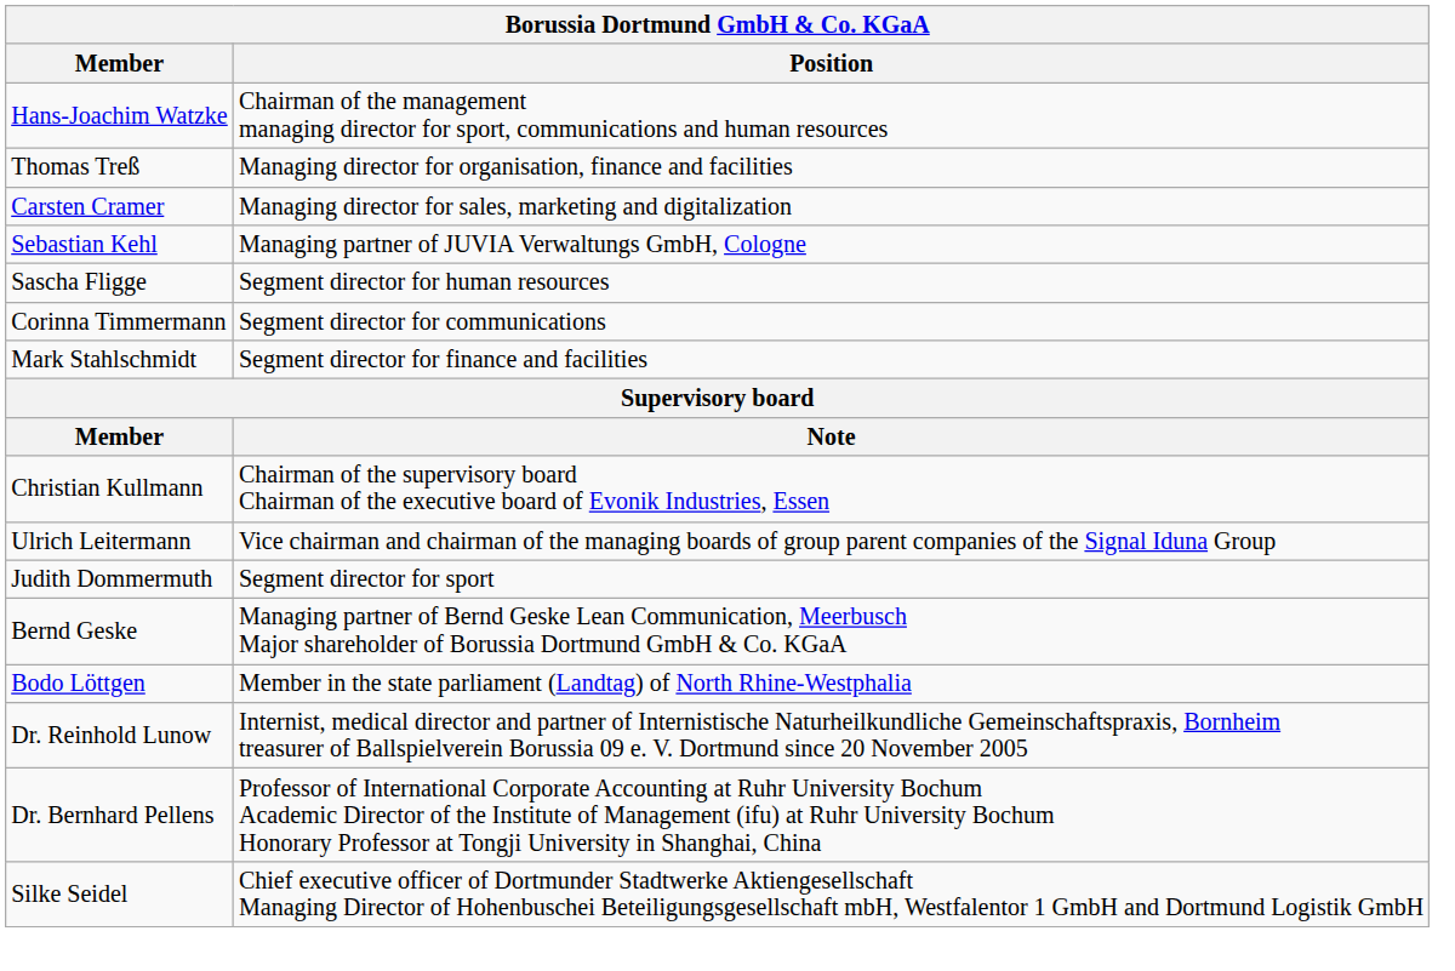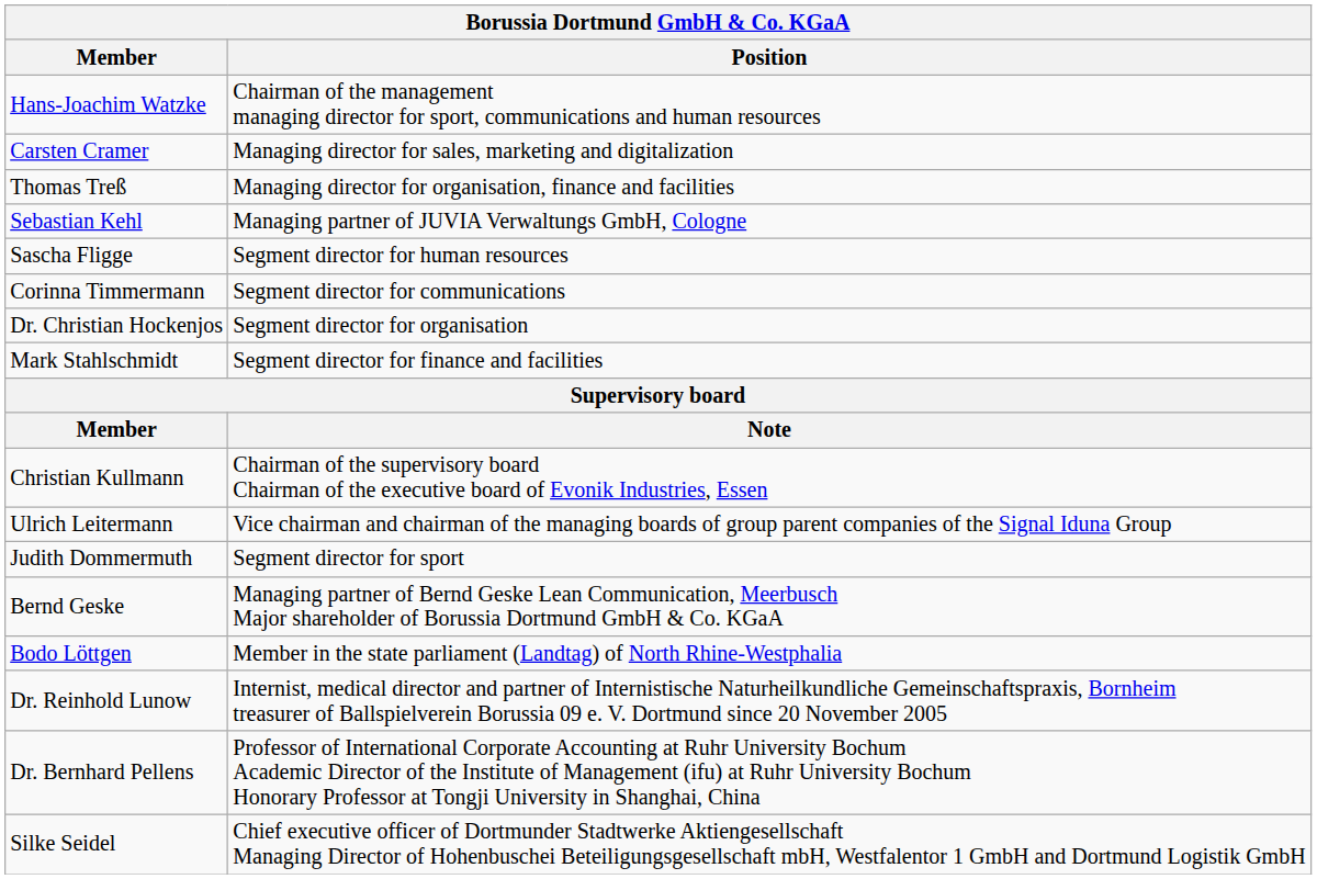 <table class="wikitable">
 <tr>
 <th Colspan="2">Borussia Dortmund <a href='#'>GmbH & Co. KGaA</a></th>
 </tr>
 <tr>
 <th>Member</th>
 <th>Position</th>
 </tr>
 <tr>
 <td><a href='#'>Hans-Joachim Watzke</a></td>
 <td>Chairman of the management<br>managing director for sport, communications and human resources</td>
 </tr>
 <tr>
+<td><a href='#'>Carsten Cramer</a></td>
+<td>Managing director for sales, marketing and digitalization</td>
+</tr>
+<tr>
 <td>Thomas Treß</td>
 <td>Managing director for organisation, finance and facilities</td>
-</tr>
-<tr>
-<td><a href='#'>Carsten Cramer</a></td>
-<td>Managing director for sales, marketing and digitalization</td>
 </tr>
 <tr>
 <td><a href='#'>Sebastian Kehl</a></td>
 <td>Managing partner of JUVIA Verwaltungs GmbH, <a href='#'>Cologne</a></td>
 </tr>
 <tr>
 <td>Sascha Fligge</td>
 <td>Segment director for human resources</td>
 </tr>
 <tr>
 <td>Corinna Timmermann</td>
 <td>Segment director for communications</td>
+</tr>
+<tr>
+<td>Dr. Christian Hockenjos</td>
+<td>Segment director for organisation</td>
 </tr>
 <tr>
 <td>Mark Stahlschmidt</td>
 <td>Segment director for finance and facilities</td>
 </tr>
 <tr>
 <th colspan="2">Supervisory board</th>
 </tr>
 <tr>
 <th>Member</th>
 <th>Note</th>
 </tr>
 <tr>
 <td>Christian Kullmann</td>
 <td>Chairman of the supervisory board<br>Chairman of the executive board of <a href='#'>Evonik Industries</a>, <a href='#'>Essen</a></td>
 </tr>
 <tr>
 <td>Ulrich Leitermann</td>
 <td>Vice chairman and chairman of the managing boards of group parent companies of the <a href='#'>Signal Iduna</a> Group</td>
 </tr>
 <tr>
 <td>Judith Dommermuth</td>
 <td>Segment director for sport</td>
 </tr>
 <tr>
 <td>Bernd Geske</td>
 <td>Managing partner of Bernd Geske Lean Communication, <a href='#'>Meerbusch</a><br>Major shareholder of Borussia Dortmund GmbH & Co. KGaA</td>
 </tr>
 <tr>
 <td><a href='#'>Bodo Löttgen</a></td>
 <td>Member in the state parliament (<a href='#'>Landtag</a>) of <a href='#'>North Rhine-Westphalia</a></td>
 </tr>
 <tr>
 <td>Dr. Reinhold Lunow</td>
 <td>Internist, medical director and partner of Internistische Naturheilkundliche Gemeinschaftspraxis, <a href='#'>Bornheim</a><br>treasurer of Ballspielverein Borussia 09 e. V. Dortmund since 20 November 2005</td>
 </tr>
 <tr>
 <td>Dr. Bernhard Pellens</td>
 <td>Professor of International Corporate Accounting at Ruhr University Bochum<br>Academic Director of the Institute of Management (ifu) at Ruhr University Bochum<br>Honorary Professor at Tongji University in Shanghai, China</td>
 </tr>
 <tr>
 <td>Silke Seidel</td>
 <td>Chief executive officer of Dortmunder Stadtwerke Aktiengesellschaft<br>Managing Director of Hohenbuschei Beteiligungsgesellschaft mbH, Westfalentor 1 GmbH and Dortmund Logistik GmbH</td>
 </tr>
 </table>
